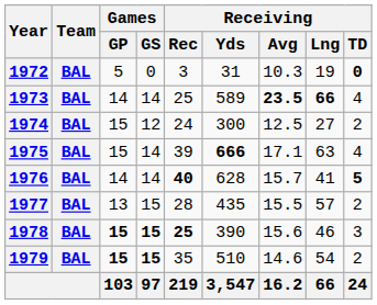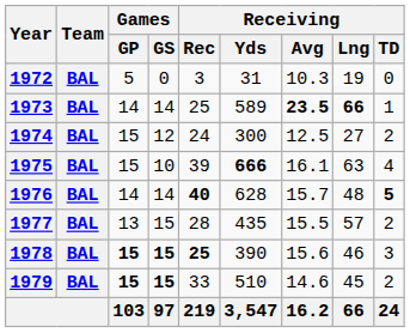 <table class="wikitable" style="text-align:center">
 <tr>
 <th rowspan="2">Year</th>
 <th rowspan="2">Team</th>
 <th colspan="2">Games</th>
 <th colspan="5">Receiving</th>
 </tr>
 <tr>
 <th>GP</th>
 <th>GS</th>
 <th>Rec</th>
 <th>Yds</th>
 <th>Avg</th>
 <th>Lng</th>
 <th>TD</th>
 </tr>
 <tr>
 <th><a href='#'>1972</a></th>
 <th><a href='#'>BAL</a></th>
 <td>5</td>
 <td>0</td>
 <td>3</td>
 <td>31</td>
 <td>10.3</td>
 <td>19</td>
-<td><strong>0</strong></td>
+<td>0</td>
 </tr>
 <tr>
 <th><a href='#'>1973</a></th>
 <th><a href='#'>BAL</a></th>
 <td>14</td>
 <td>14</td>
 <td>25</td>
 <td>589</td>
 <td><strong>23.5</strong></td>
 <td><strong>66</strong></td>
-<td>4</td>
+<td>1</td>
 </tr>
 <tr>
 <th><a href='#'>1974</a></th>
 <th><a href='#'>BAL</a></th>
 <td>15</td>
 <td>12</td>
 <td>24</td>
 <td>300</td>
 <td>12.5</td>
 <td>27</td>
 <td>2</td>
 </tr>
 <tr>
 <th><a href='#'>1975</a></th>
 <th><a href='#'>BAL</a></th>
 <td>15</td>
-<td>14</td>
+<td>10</td>
 <td>39</td>
 <td><strong>666</strong></td>
-<td>17.1</td>
+<td>16.1</td>
 <td>63</td>
 <td>4</td>
 </tr>
 <tr>
 <th><a href='#'>1976</a></th>
 <th><a href='#'>BAL</a></th>
 <td>14</td>
 <td>14</td>
 <td><strong>40</strong></td>
 <td>628</td>
 <td>15.7</td>
-<td>41</td>
+<td>48</td>
 <td><strong>5</strong></td>
 </tr>
 <tr>
 <th><a href='#'>1977</a></th>
 <th><a href='#'>BAL</a></th>
 <td>13</td>
 <td>15</td>
 <td>28</td>
 <td>435</td>
 <td>15.5</td>
 <td>57</td>
 <td>2</td>
 </tr>
 <tr>
 <th><a href='#'>1978</a></th>
 <th><a href='#'>BAL</a></th>
 <td><strong>15</strong></td>
 <td><strong>15</strong></td>
 <td><strong>25</strong></td>
 <td>390</td>
 <td>15.6</td>
 <td>46</td>
 <td>3</td>
 </tr>
 <tr>
 <th><a href='#'>1979</a></th>
 <th><a href='#'>BAL</a></th>
 <td><strong>15</strong></td>
 <td><strong>15</strong></td>
-<td>35</td>
+<td>33</td>
 <td>510</td>
 <td>14.6</td>
-<td>54</td>
+<td>45</td>
 <td>2</td>
 </tr>
 <tr>
 <th colspan="2"></th>
 <th>103</th>
 <th>97</th>
 <th>219</th>
 <th>3,547</th>
 <th>16.2</th>
 <th>66</th>
 <th>24</th>
 </tr>
 </table>
